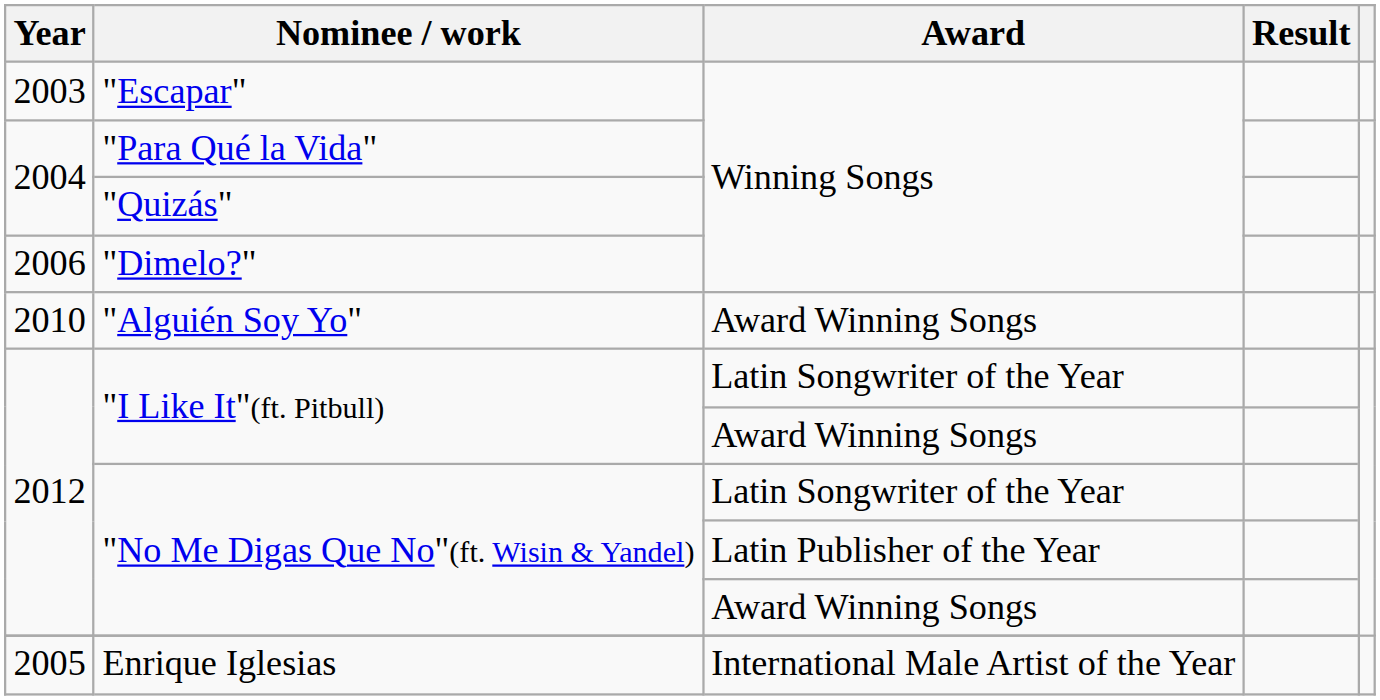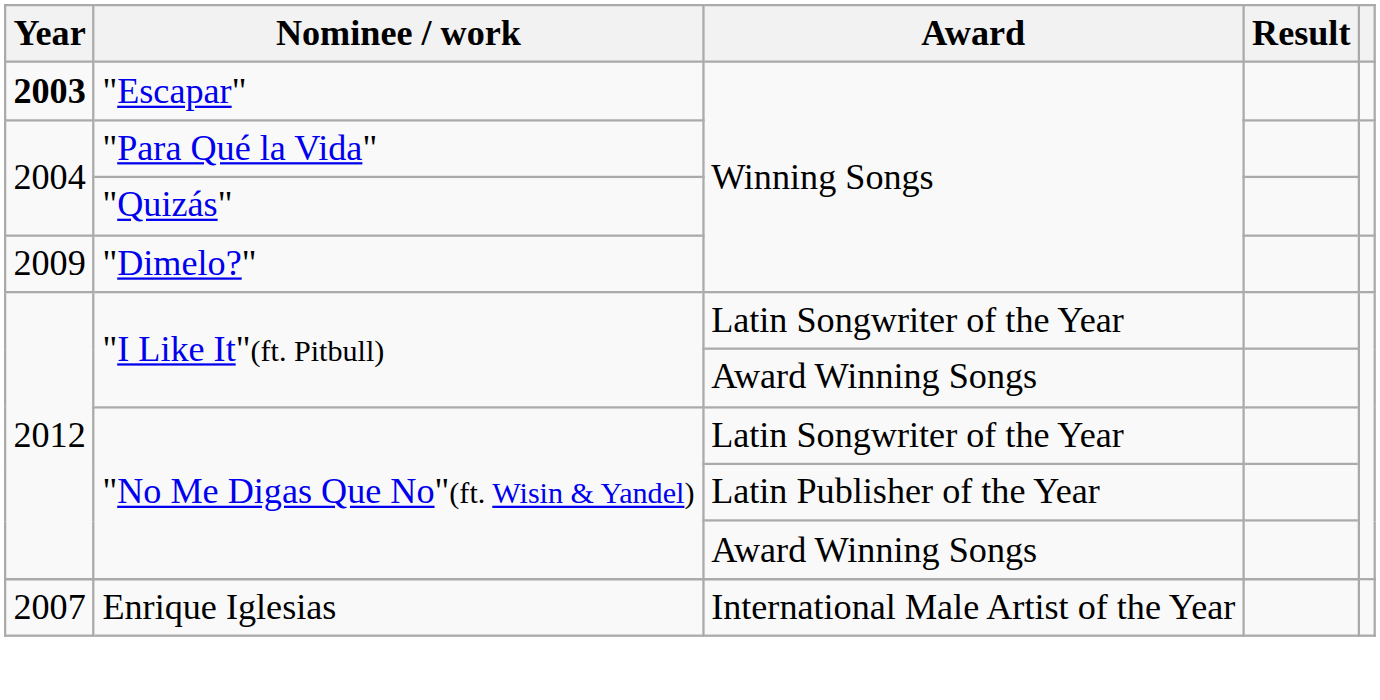 <table class="wikitable">
 <tr>
 <th>Year</th>
 <th>Nominee / work</th>
 <th>Award</th>
 <th>Result</th>
 <th></th>
 </tr>
 <tr>
-<td rowspan="1" align="center">2003</td>
+<td rowspan="1" align="center"><strong>2003</strong></td>
 <td>"<a href='#'>Escapar</a>"</td>
 <td rowspan="4">Winning Songs</td>
 <td></td>
 <td></td>
 </tr>
 <tr>
 <td rowspan="2" align="center">2004</td>
 <td>"<a href='#'>Para Qué la Vida</a>"</td>
 <td></td>
 <td rowspan="2"></td>
 </tr>
 <tr>
 <td>"<a href='#'>Quizás</a>"</td>
 <td></td>
 </tr>
 <tr>
-<td rowspan="1" align="center">2006</td>
+<td rowspan="1" align="center">2009</td>
 <td>"<a href='#'>Dimelo?</a>"</td>
-<td></td>
-<td></td>
-</tr>
-<tr>
-<td rowspan="1" align="center">2010</td>
-<td>"<a href='#'>Alguién Soy Yo</a>"</td>
-<td>Award Winning Songs</td>
 <td></td>
 <td></td>
 </tr>
 <tr>
 <td rowspan="5" align="center">2012</td>
 <td rowspan="2">"<a href='#'>I Like It</a>"<small>(ft. Pitbull)</small></td>
 <td>Latin Songwriter of the Year</td>
 <td></td>
 <td rowspan="5"></td>
 </tr>
 <tr>
 <td>Award Winning Songs</td>
 <td></td>
 </tr>
 <tr>
 <td rowspan="3">"<a href='#'>No Me Digas Que No</a>"<small>(ft. <a href='#'>Wisin & Yandel</a>)</small></td>
 <td>Latin Songwriter of the Year</td>
 <td></td>
 </tr>
 <tr>
 <td>Latin Publisher of the Year</td>
 <td></td>
 </tr>
 <tr>
 <td>Award Winning Songs</td>
 <td></td>
 </tr>
 <tr>
 </tr>
 <tr>
-<td>2005</td>
+<td>2007</td>
 <td>Enrique Iglesias</td>
 <td>International Male Artist of the Year</td>
 <td></td>
 </tr>
 </table>
